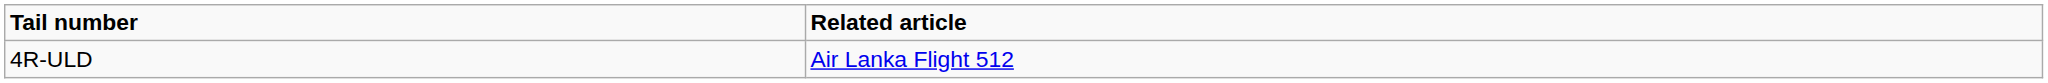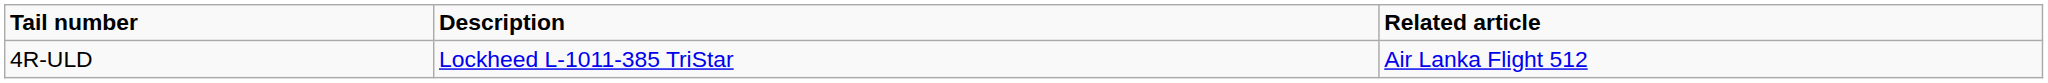 <table class="wikitable" width="90%">
 <tr>
 <td><strong>Tail number</strong></td>
+<td><strong>Description</strong></td>
 <td><strong>Related article</strong></td>
 </tr>
 <tr>
 <td>4R-ULD</td>
+<td><a href='#'>Lockheed L-1011-385 TriStar</a></td>
 <td><a href='#'>Air Lanka Flight 512</a></td>
 </tr>
 </table>
